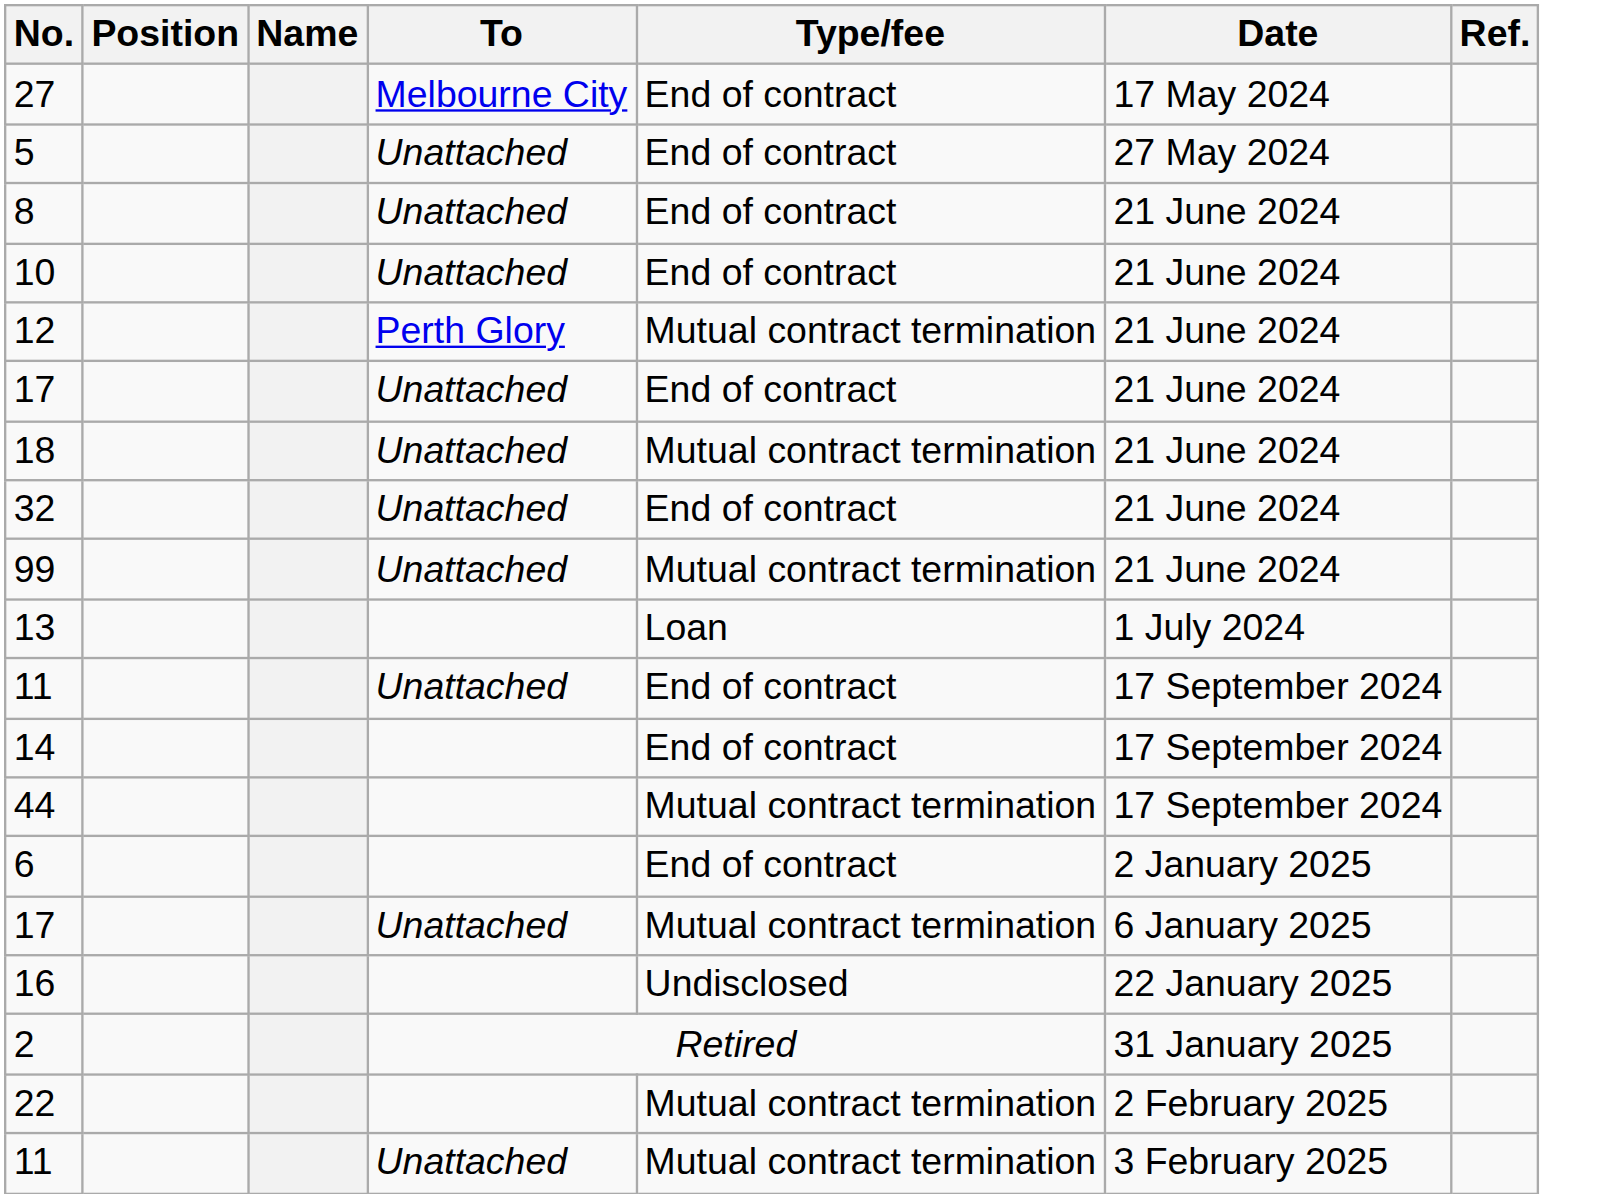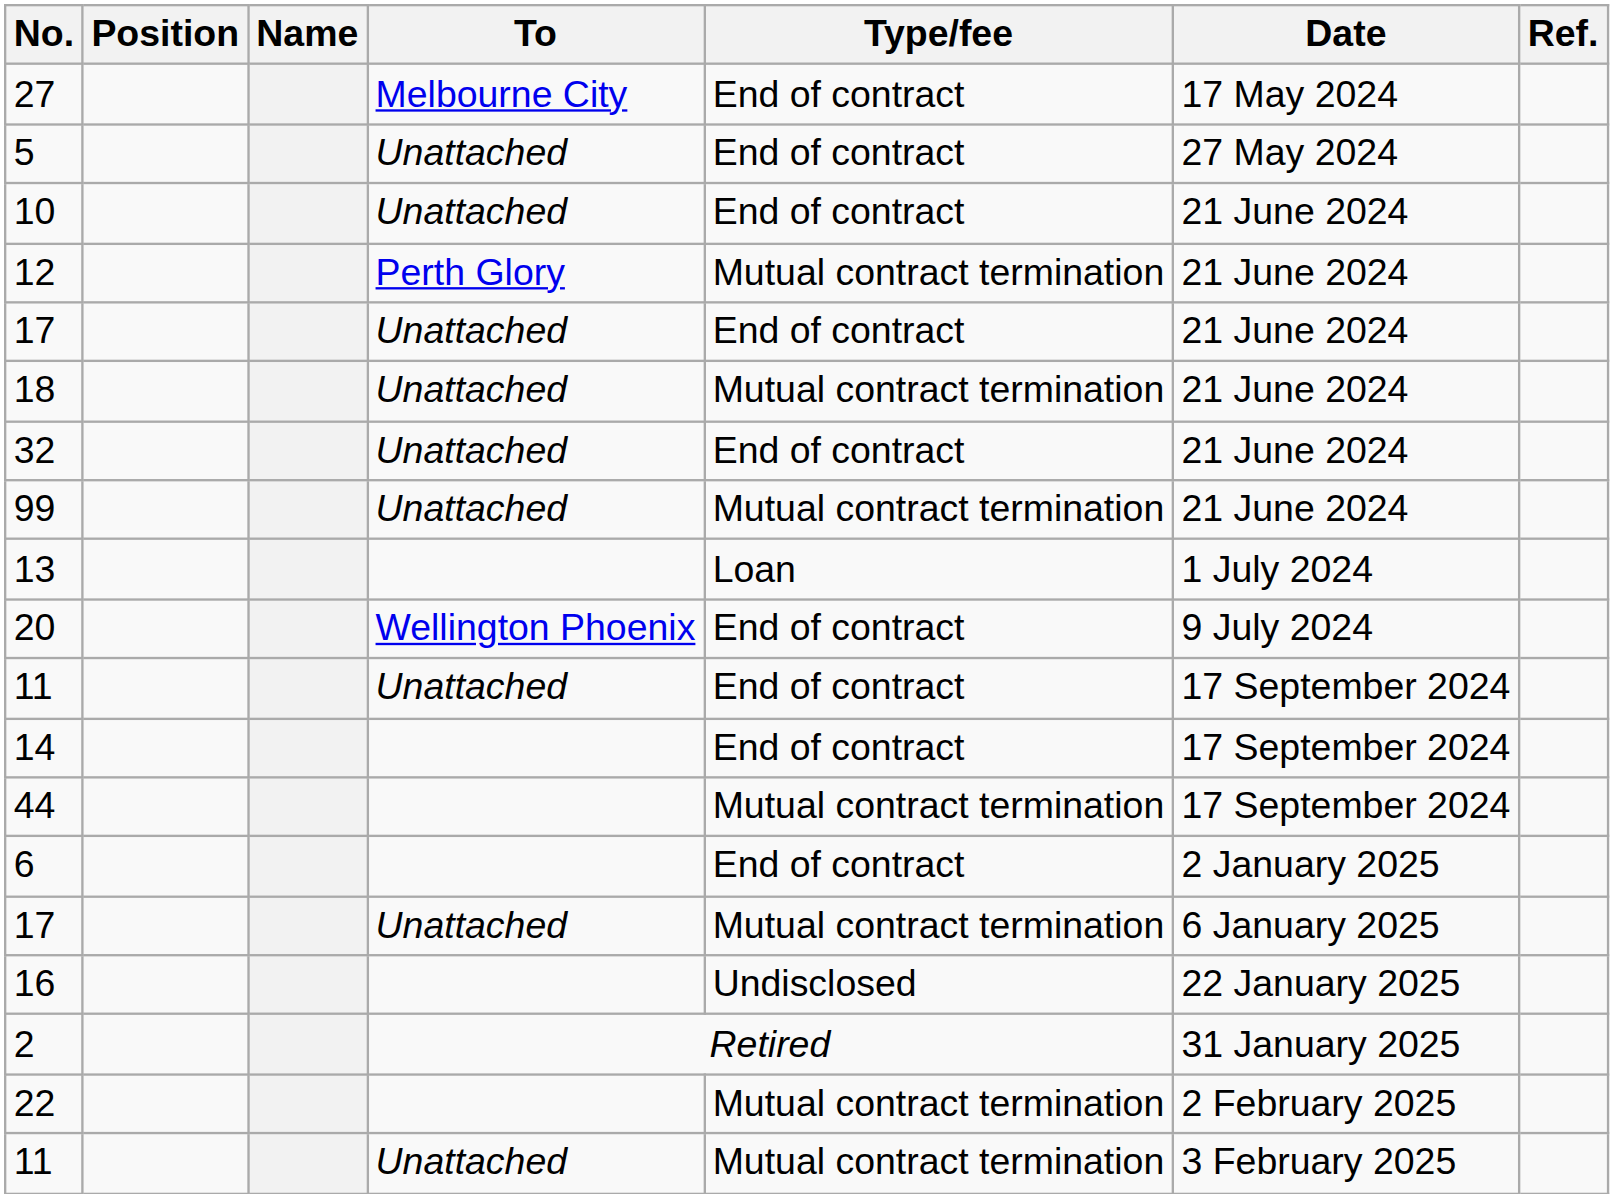 <table class="wikitable plainrowheaders sortable" style="text-align:center; text-align:left">
 <tr>
 <th>No.</th>
 <th>Position</th>
 <th>Name</th>
 <th>To</th>
 <th>Type/fee</th>
 <th>Date</th>
 <th>Ref.</th>
 </tr>
 <tr>
 <td>27</td>
 <td></td>
 <th scope="row"></th>
 <td><a href='#'>Melbourne City</a></td>
 <td>End of contract</td>
 <td>17 May 2024</td>
 <td></td>
 </tr>
 <tr>
 <td>5</td>
 <td></td>
 <th scope="row"></th>
 <td><em>Unattached</em></td>
 <td>End of contract</td>
 <td>27 May 2024</td>
-<td></td>
-</tr>
-<tr>
-<td>8</td>
-<td></td>
-<th scope="row"></th>
-<td><em>Unattached</em></td>
-<td>End of contract</td>
-<td>21 June 2024</td>
 <td></td>
 </tr>
 <tr>
 <td>10</td>
 <td></td>
 <th scope="row"></th>
 <td><em>Unattached</em></td>
 <td>End of contract</td>
 <td>21 June 2024</td>
 <td></td>
 </tr>
 <tr>
 <td>12</td>
 <td></td>
 <th scope="row"></th>
 <td><a href='#'>Perth Glory</a></td>
 <td>Mutual contract termination</td>
 <td>21 June 2024</td>
 <td></td>
 </tr>
 <tr>
 <td>17</td>
 <td></td>
 <th scope="row"></th>
 <td><em>Unattached</em></td>
 <td>End of contract</td>
 <td>21 June 2024</td>
 <td></td>
 </tr>
 <tr>
 <td>18</td>
 <td></td>
 <th scope="row"></th>
 <td><em>Unattached</em></td>
 <td>Mutual contract termination</td>
 <td>21 June 2024</td>
 <td></td>
 </tr>
 <tr>
 <td>32</td>
 <td></td>
 <th scope="row"></th>
 <td><em>Unattached</em></td>
 <td>End of contract</td>
 <td>21 June 2024</td>
 <td></td>
 </tr>
 <tr>
 <td>99</td>
 <td></td>
 <th scope="row"></th>
 <td><em>Unattached</em></td>
 <td>Mutual contract termination</td>
 <td>21 June 2024</td>
 <td></td>
 </tr>
 <tr>
 <td>13</td>
 <td></td>
 <th scope="row"></th>
 <td></td>
 <td>Loan</td>
 <td>1 July 2024</td>
+<td></td>
+</tr>
+<tr>
+<td>20</td>
+<td></td>
+<th scope="row"></th>
+<td><a href='#'>Wellington Phoenix</a></td>
+<td>End of contract</td>
+<td>9 July 2024</td>
 <td></td>
 </tr>
 <tr>
 <td>11</td>
 <td></td>
 <th scope="row"></th>
 <td><em>Unattached</em></td>
 <td>End of contract</td>
 <td>17 September 2024</td>
 <td></td>
 </tr>
 <tr>
 <td>14</td>
 <td></td>
 <th scope="row"></th>
 <td></td>
 <td>End of contract</td>
 <td>17 September 2024</td>
 <td></td>
 </tr>
 <tr>
 <td>44</td>
 <td></td>
 <th scope="row"></th>
 <td></td>
 <td>Mutual contract termination</td>
 <td>17 September 2024</td>
 <td></td>
 </tr>
 <tr>
 <td>6</td>
 <td></td>
 <th scope="row"></th>
 <td></td>
 <td>End of contract</td>
 <td>2 January 2025</td>
 <td></td>
 </tr>
 <tr>
 <td>17</td>
 <td></td>
 <th scope="row"></th>
 <td><em>Unattached</em></td>
 <td>Mutual contract termination</td>
 <td>6 January 2025</td>
 <td></td>
 </tr>
 <tr>
 <td>16</td>
 <td></td>
 <th scope="row"></th>
 <td></td>
 <td>Undisclosed</td>
 <td>22 January 2025</td>
 <td></td>
 </tr>
 <tr>
 <td>2</td>
 <td></td>
 <th scope="row"></th>
 <td colspan=2 align=center><em>Retired</em></td>
 <td>31 January 2025</td>
 <td></td>
 </tr>
 <tr>
 <td>22</td>
 <td></td>
 <th scope="row"></th>
 <td></td>
 <td>Mutual contract termination</td>
 <td>2 February 2025</td>
 <td></td>
 </tr>
 <tr>
 <td>11</td>
 <td></td>
 <th scope="row"></th>
 <td><em>Unattached</em></td>
 <td>Mutual contract termination</td>
 <td>3 February 2025</td>
 <td></td>
 </tr>
 </table>
